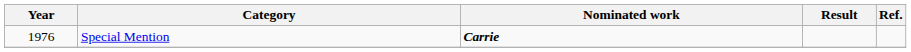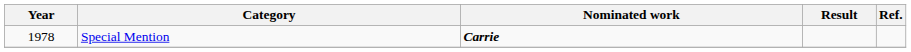 <table class=wikitable>
 <tr>
 <th scope="col" style="width:5em;">Year</th>
 <th scope="col" style="width:28em;">Category</th>
 <th scope="col" style="width:25em;">Nominated work</th>
 <th scope="col" style="width:5em;">Result</th>
 <th>Ref.</th>
 </tr>
 <tr>
-<td style="text-align:center;">1976</td>
+<td style="text-align:center;">1978</td>
 <td><a href='#'>Special Mention</a></td>
 <td><strong><em>Carrie</em></strong></td>
 <td></td>
 <td></td>
 </tr>
 <tr>
 </tr>
 </table>
